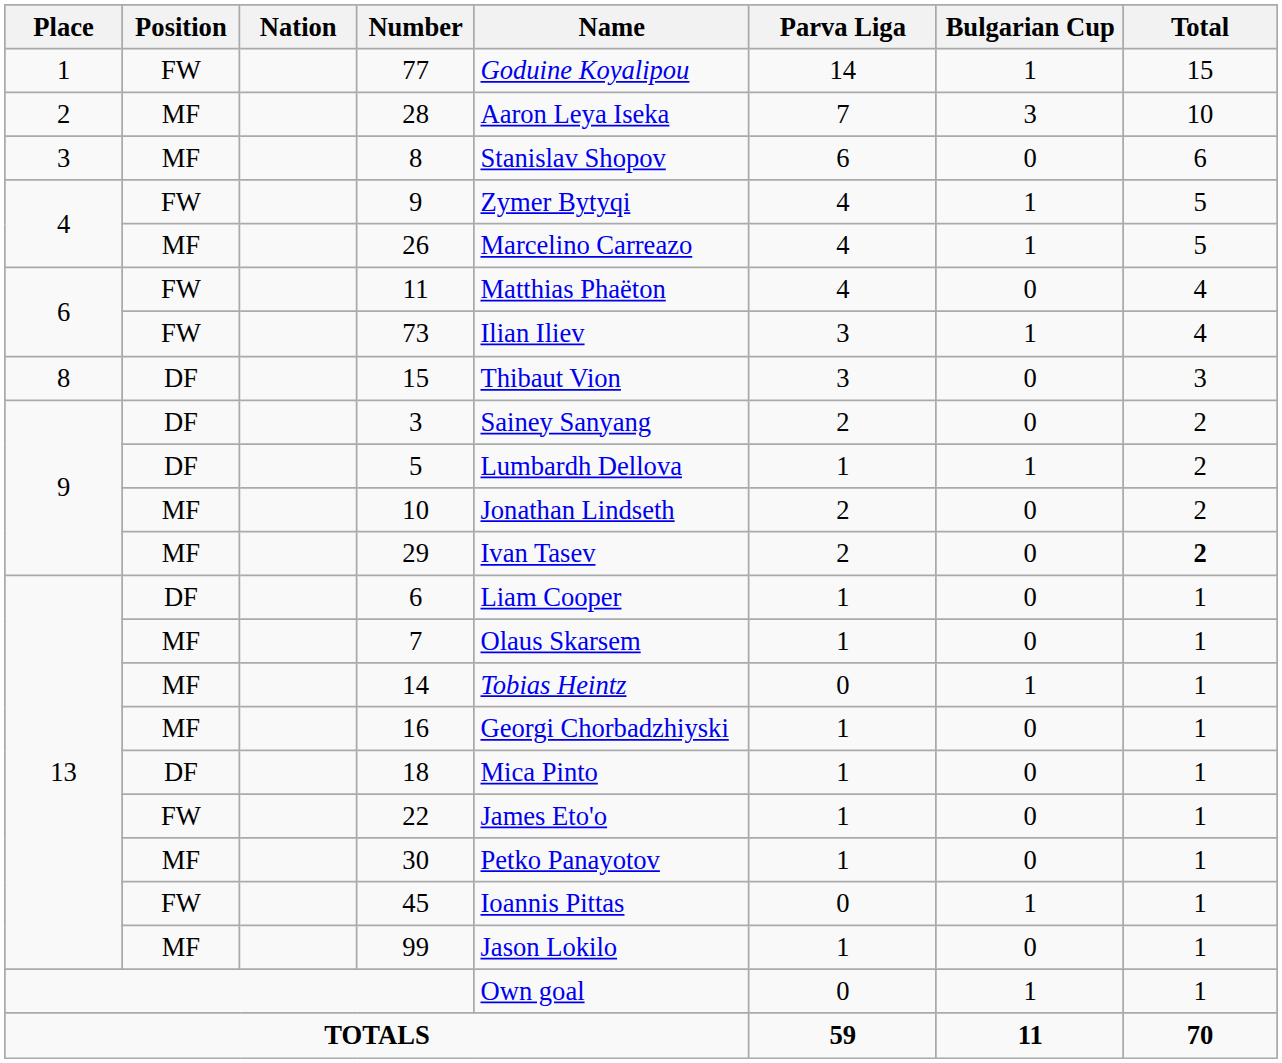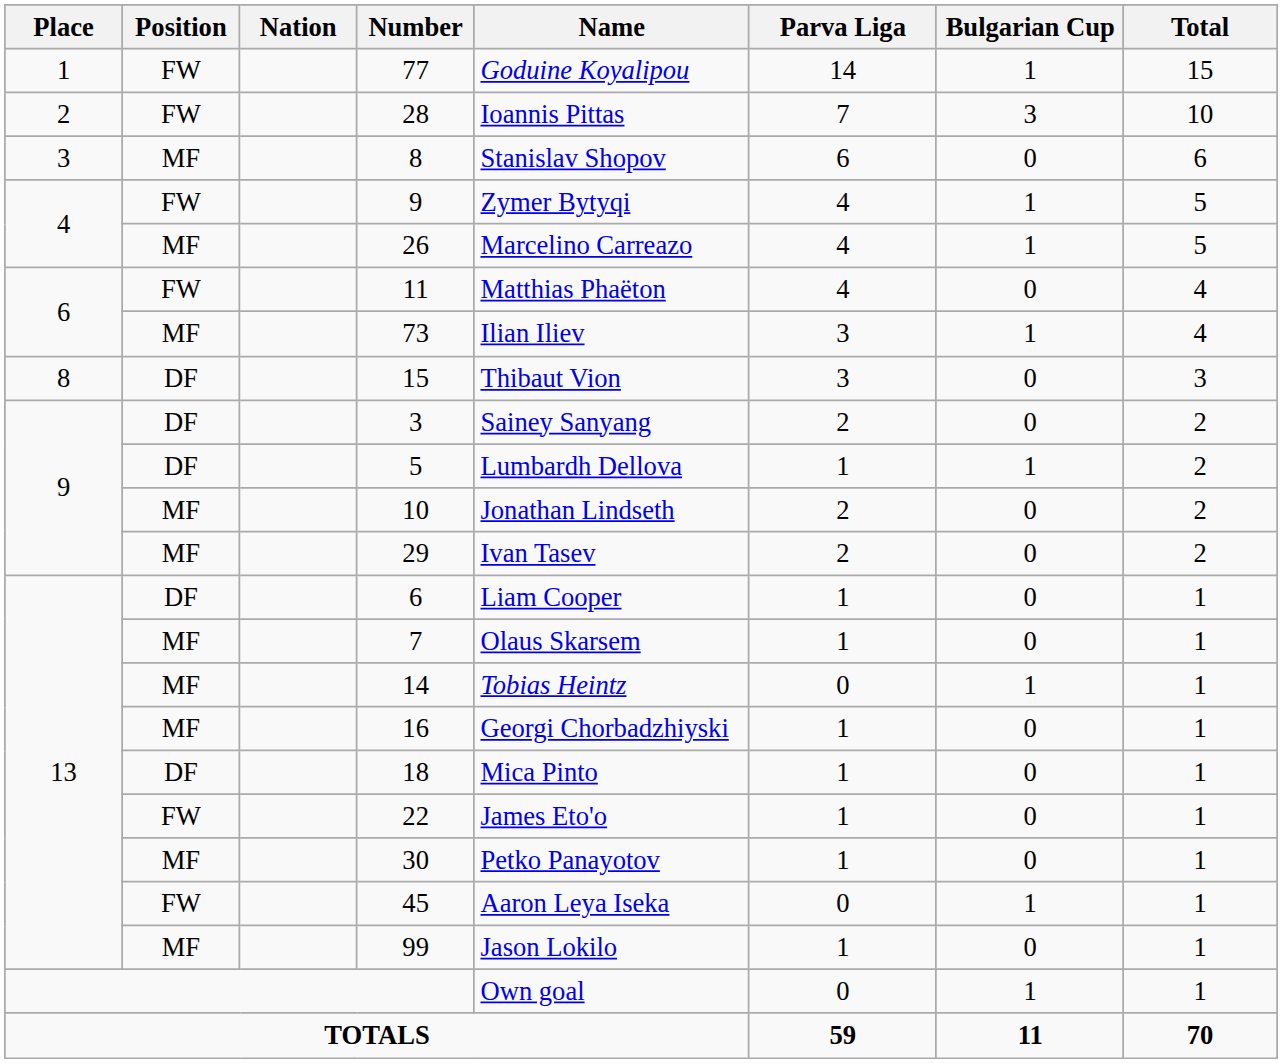 <table class="wikitable" style="font-size: 95%; text-align: center;">
 <tr>
 <th width=60>Place</th>
 <th width=60>Position</th>
 <th width=60>Nation</th>
 <th width=60>Number</th>
 <th width=150>Name</th>
 <th width=100>Parva Liga</th>
 <th width=100>Bulgarian Cup</th>
 <th width=80>Total</th>
 </tr>
 <tr>
 <td rowspan=1>1</td>
 <td>FW</td>
 <td></td>
 <td>77</td>
 <td align=left><em><a href='#'>Goduine Koyalipou</a></em></td>
 <td>14</td>
 <td>1</td>
 <td>15</td>
 </tr>
 <tr>
 <td rowspan=1>2</td>
-<td>MF</td>
+<td>FW</td>
 <td></td>
 <td>28</td>
-<td align=left><a href='#'>Aaron Leya Iseka</a></td>
+<td align=left><a href='#'>Ioannis Pittas</a></td>
 <td>7</td>
 <td>3</td>
 <td>10</td>
 </tr>
 <tr>
 <td rowspan=1>3</td>
 <td>MF</td>
 <td></td>
 <td>8</td>
 <td align=left><a href='#'>Stanislav Shopov</a></td>
 <td>6</td>
 <td>0</td>
 <td>6</td>
 </tr>
 <tr>
 <td rowspan=2>4</td>
 <td>FW</td>
 <td></td>
 <td>9</td>
 <td align=left><a href='#'>Zymer Bytyqi</a></td>
 <td>4</td>
 <td>1</td>
 <td>5</td>
 </tr>
 <tr>
 <td>MF</td>
 <td></td>
 <td>26</td>
 <td align=left><a href='#'>Marcelino Carreazo</a></td>
 <td>4</td>
 <td>1</td>
 <td>5</td>
 </tr>
 <tr>
 <td rowspan=2>6</td>
 <td>FW</td>
 <td></td>
 <td>11</td>
 <td align=left><a href='#'>Matthias Phaëton</a></td>
 <td>4</td>
 <td>0</td>
 <td>4</td>
 </tr>
 <tr>
-<td>FW</td>
+<td>MF</td>
 <td></td>
 <td>73</td>
 <td align=left><a href='#'>Ilian Iliev</a></td>
 <td>3</td>
 <td>1</td>
 <td>4</td>
 </tr>
 <tr>
 <td rowspan=1>8</td>
 <td>DF</td>
 <td></td>
 <td>15</td>
 <td align=left><a href='#'>Thibaut Vion</a></td>
 <td>3</td>
 <td>0</td>
 <td>3</td>
 </tr>
 <tr>
 <td rowspan=4>9</td>
 <td>DF</td>
 <td></td>
 <td>3</td>
 <td align=left><a href='#'>Sainey Sanyang</a></td>
 <td>2</td>
 <td>0</td>
 <td>2</td>
 </tr>
 <tr>
 <td>DF</td>
 <td></td>
 <td>5</td>
 <td align=left><a href='#'>Lumbardh Dellova</a></td>
 <td>1</td>
 <td>1</td>
 <td>2</td>
 </tr>
 <tr>
 <td>MF</td>
 <td></td>
 <td>10</td>
 <td align=left><a href='#'>Jonathan Lindseth</a></td>
 <td>2</td>
 <td>0</td>
 <td>2</td>
 </tr>
 <tr>
 <td>MF</td>
 <td></td>
 <td>29</td>
 <td align=left><a href='#'>Ivan Tasev</a></td>
 <td>2</td>
 <td>0</td>
-<td><strong>2</strong></td>
+<td>2</td>
 </tr>
 <tr>
 <td rowspan=9>13</td>
 <td>DF</td>
 <td></td>
 <td>6</td>
 <td align=left><a href='#'>Liam Cooper</a></td>
 <td>1</td>
 <td>0</td>
 <td>1</td>
 </tr>
 <tr>
 <td>MF</td>
 <td></td>
 <td>7</td>
 <td align=left><a href='#'>Olaus Skarsem</a></td>
 <td>1</td>
 <td>0</td>
 <td>1</td>
 </tr>
 <tr>
 <td>MF</td>
 <td></td>
 <td>14</td>
 <td align=left><em><a href='#'>Tobias Heintz</a></em></td>
 <td>0</td>
 <td>1</td>
 <td>1</td>
 </tr>
 <tr>
 <td>MF</td>
 <td></td>
 <td>16</td>
 <td align=left><a href='#'>Georgi Chorbadzhiyski</a></td>
 <td>1</td>
 <td>0</td>
 <td>1</td>
 </tr>
 <tr>
 <td>DF</td>
 <td></td>
 <td>18</td>
 <td align=left><a href='#'>Mica Pinto</a></td>
 <td>1</td>
 <td>0</td>
 <td>1</td>
 </tr>
 <tr>
 <td>FW</td>
 <td></td>
 <td>22</td>
 <td align=left><a href='#'>James Eto'o</a></td>
 <td>1</td>
 <td>0</td>
 <td>1</td>
 </tr>
 <tr>
 <td>MF</td>
 <td></td>
 <td>30</td>
 <td align=left><a href='#'>Petko Panayotov</a></td>
 <td>1</td>
 <td>0</td>
 <td>1</td>
 </tr>
 <tr>
 <td>FW</td>
 <td></td>
 <td>45</td>
-<td align=left><a href='#'>Ioannis Pittas</a></td>
+<td align=left><a href='#'>Aaron Leya Iseka</a></td>
 <td>0</td>
 <td>1</td>
 <td>1</td>
 </tr>
 <tr>
 <td>MF</td>
 <td></td>
 <td>99</td>
 <td align=left><a href='#'>Jason Lokilo</a></td>
 <td>1</td>
 <td>0</td>
 <td>1</td>
 </tr>
 <tr>
 <td colspan=4></td>
 <td align=left><a href='#'>Own goal</a></td>
 <td>0</td>
 <td>1</td>
 <td>1</td>
 </tr>
 <tr>
 <td colspan="5"><strong>TOTALS</strong></td>
 <td><strong>59</strong></td>
 <td><strong>11</strong></td>
 <td><strong>70</strong></td>
 </tr>
 </table>
